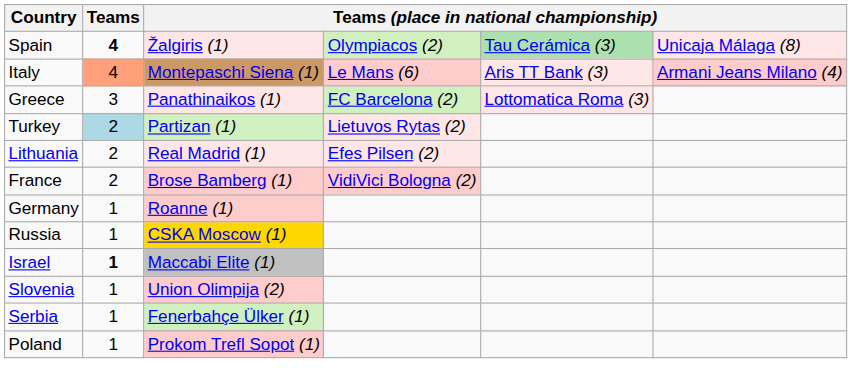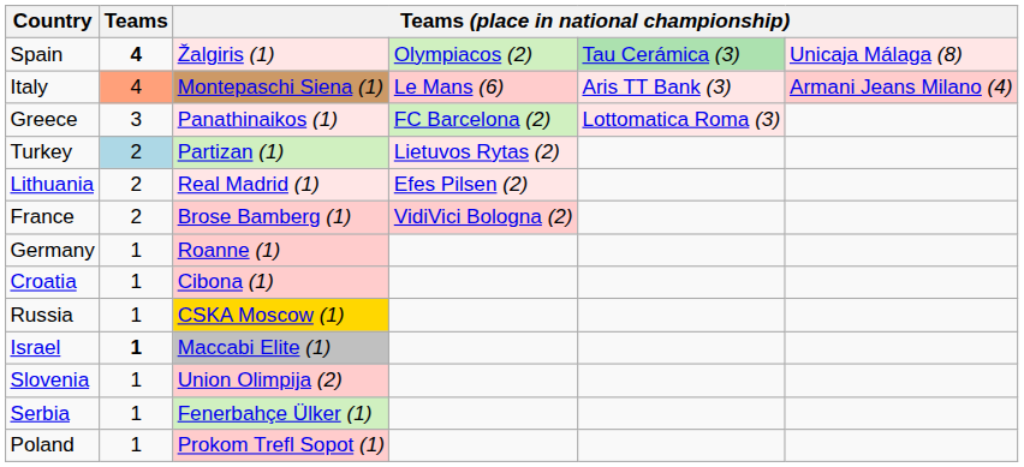 <table class="wikitable">
 <tr>
 <th rowspan=1>Country</th>
 <th rowspan=1>Teams</th>
 <th colspan=4>Teams <em>(place in national championship)</em></th>
 </tr>
 <tr>
 <td> Spain</td>
 <td align=center><strong>4</strong></td>
 <td style="background:#ffe6e6;"><a href='#'>Žalgiris</a> <em>(1)</em></td>
 <td style="background:#D0F0C0;"><a href='#'>Olympiacos</a> <em>(2)</em></td>
 <td style="background:#ACE1AF;"><a href='#'>Tau Cerámica</a> <em>(3)</em></td>
 <td style="background:#ffe6e6;"><a href='#'>Unicaja Málaga</a> <em>(8)</em></td>
 </tr>
 <tr>
 <td> Italy</td>
 <td align=center style="background: lightsalmon;">4</td>
 <td style="background:#CC9966;"><a href='#'>Montepaschi Siena</a> <em>(1)</em></td>
 <td style="background: #ffcccc;"><a href='#'>Le Mans</a> <em>(6)</em></td>
 <td style="background:#ffe6e6;"><a href='#'>Aris TT Bank</a> <em>(3)</em></td>
 <td style="background: #ffcccc;"><a href='#'>Armani Jeans Milano</a> <em>(4)</em></td>
 </tr>
 <tr>
 <td> Greece</td>
 <td align=center>3</td>
 <td style="background:#ffe6e6;"><a href='#'>Panathinaikos</a> <em>(1)</em></td>
 <td style="background:#D0F0C0;"><a href='#'>FC Barcelona</a> <em>(2)</em></td>
 <td style="background:#ffe6e6;"><a href='#'>Lottomatica Roma</a> <em>(3)</em></td>
 <td></td>
 </tr>
 <tr>
 <td> Turkey</td>
 <td align=center style="background: lightblue;">2</td>
 <td style="background:#D0F0C0;"><a href='#'>Partizan</a> <em>(1)</em></td>
 <td style="background:#ffe6e6;"><a href='#'>Lietuvos Rytas</a> <em>(2)</em></td>
 <td></td>
 <td></td>
 </tr>
 <tr>
 <td> <a href='#'>Lithuania</a></td>
 <td align=center>2</td>
 <td style="background:#ffe6e6;"><a href='#'>Real Madrid</a> <em>(1)</em></td>
 <td style="background:#ffe6e6;"><a href='#'>Efes Pilsen</a> <em>(2)</em></td>
 <td></td>
 <td></td>
 </tr>
 <tr>
 <td> France</td>
 <td align=center>2</td>
 <td style="background: #ffcccc;"><a href='#'>Brose Bamberg</a> <em>(1)</em></td>
 <td style="background: #ffcccc;"><a href='#'>VidiVici Bologna</a> <em>(2)</em></td>
 <td></td>
 <td></td>
 </tr>
 <tr>
 <td> Germany</td>
 <td align=center>1</td>
 <td style="background: #ffcccc;"><a href='#'>Roanne</a> <em>(1)</em></td>
 <td></td>
 <td></td>
 <td></td>
 </tr>
 <tr>
+<td> <a href='#'>Croatia</a></td>
+<td align=center>1</td>
+<td style="background: #ffcccc;"><a href='#'>Cibona</a> <em>(1)</em></td>
+<td></td>
+<td></td>
+<td></td>
+</tr>
+<tr>
 <td> Russia</td>
 <td align=center>1</td>
 <td style="background:gold"><a href='#'>CSKA Moscow</a> <em>(1)</em></td>
 <td></td>
 <td></td>
 <td></td>
 </tr>
 <tr>
 <td> <a href='#'>Israel</a></td>
 <td align=center><strong>1</strong></td>
 <td style="background:silver;"><a href='#'>Maccabi Elite</a> <em>(1)</em></td>
 <td></td>
 <td></td>
 <td></td>
 </tr>
 <tr>
 <td> <a href='#'>Slovenia</a></td>
 <td align=center>1</td>
 <td style="background: #ffcccc;"><a href='#'>Union Olimpija</a> <em>(2)</em></td>
 <td></td>
 <td></td>
 <td></td>
 </tr>
 <tr>
 <td> <a href='#'>Serbia</a></td>
 <td align=center>1</td>
 <td style="background:#D0F0C0;"><a href='#'>Fenerbahçe Ülker</a> <em>(1)</em></td>
 <td></td>
 <td></td>
 <td></td>
 </tr>
 <tr>
 <td> Poland</td>
 <td align=center>1</td>
 <td style="background: #ffcccc;"><a href='#'>Prokom Trefl Sopot</a> <em>(1)</em></td>
 <td></td>
 <td></td>
 <td></td>
 </tr>
 </table>
